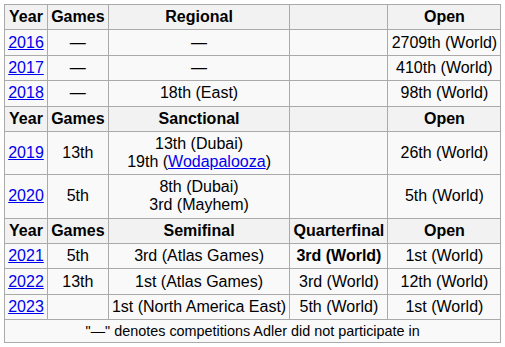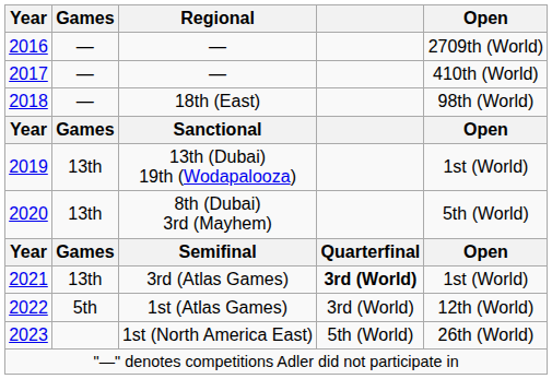 <table class="wikitable" style="text-align:center">
 <tr>
 <th>Year</th>
 <th>Games</th>
 <th>Regional</th>
 <th></th>
 <th>Open</th>
 </tr>
 <tr>
 <td><a href='#'>2016</a></td>
 <td>—</td>
 <td>—</td>
 <td></td>
 <td>2709th (World)</td>
 </tr>
 <tr>
 <td><a href='#'>2017</a></td>
 <td>—</td>
 <td>—</td>
 <td></td>
 <td>410th (World)</td>
 </tr>
 <tr>
 <td><a href='#'>2018</a></td>
 <td>—</td>
 <td>18th (East)</td>
 <td></td>
 <td>98th (World)</td>
 </tr>
 <tr>
 <th>Year</th>
 <th>Games</th>
 <th>Sanctional</th>
 <th></th>
 <th>Open</th>
 </tr>
 <tr>
 <td><a href='#'>2019</a></td>
 <td>13th</td>
 <td>13th (Dubai)<br>19th (<a href='#'>Wodapalooza</a>)</td>
 <td></td>
-<td>26th (World)</td>
+<td>1st (World)</td>
 </tr>
 <tr>
 <td><a href='#'>2020</a></td>
-<td>5th</td>
+<td>13th</td>
 <td>8th (Dubai)<br> 3rd (Mayhem)</td>
 <td></td>
 <td>5th (World)</td>
 </tr>
 <tr>
 <th>Year</th>
 <th>Games</th>
 <th>Semifinal</th>
 <th>Quarterfinal</th>
 <th>Open</th>
 </tr>
 <tr>
 <td><a href='#'>2021</a></td>
-<td>5th</td>
+<td>13th</td>
 <td>3rd (Atlas Games)</td>
 <td><strong>3rd (World)</strong></td>
 <td>1st (World)</td>
 </tr>
 <tr>
 <td><a href='#'>2022</a></td>
-<td>13th</td>
+<td>5th</td>
 <td>1st (Atlas Games)</td>
 <td>3rd (World)</td>
 <td>12th (World)</td>
 </tr>
 <tr>
 <td><a href='#'>2023</a></td>
 <td></td>
 <td>1st (North America East)</td>
 <td>5th (World)</td>
-<td>1st (World)</td>
+<td>26th (World)</td>
 </tr>
 <tr>
 <td colspan="6" style="font-size:90%;">"—" denotes competitions Adler did not participate in</td>
 </tr>
 </table>
